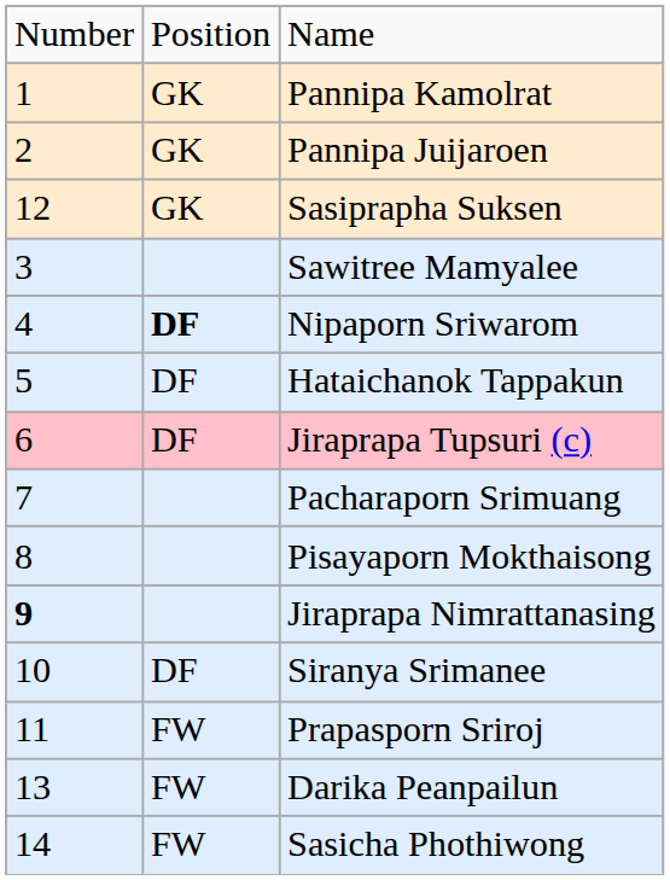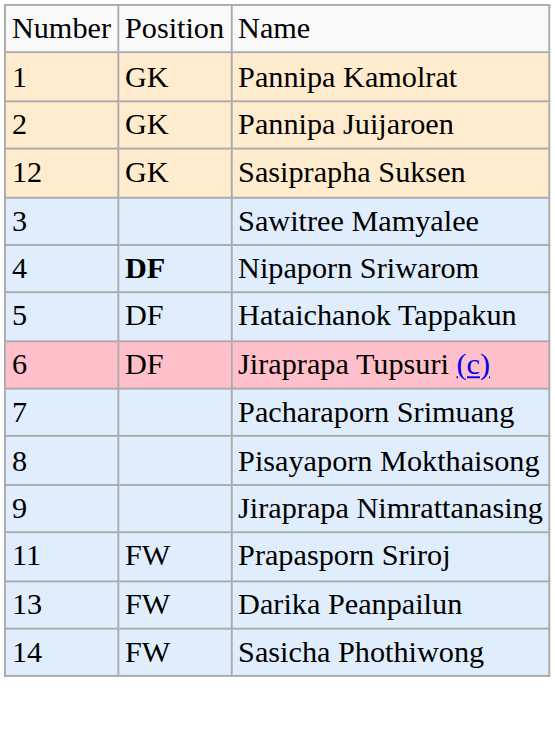 <table class="wikitable">
 <tr>
 <td>Number</td>
 <td>Position</td>
 <td>Name</td>
 </tr>
 <tr bgcolor="#FFECCE">
 <td>1</td>
 <td>GK</td>
 <td>Pannipa Kamolrat</td>
 </tr>
 <tr bgcolor="#FFECCE">
 <td>2</td>
 <td>GK</td>
 <td>Pannipa Juijaroen</td>
 </tr>
 <tr bgcolor="#FFECCE">
 <td>12</td>
 <td>GK</td>
 <td>Sasiprapha Suksen</td>
 </tr>
 <tr bgcolor="#DFEDFD">
 <td>3</td>
 <td></td>
 <td>Sawitree Mamyalee</td>
 </tr>
 <tr bgcolor="#DFEDFD">
 <td>4</td>
 <td><strong>DF</strong></td>
 <td>Nipaporn Sriwarom</td>
 </tr>
 <tr bgcolor="#DFEDFD">
 <td>5</td>
 <td>DF</td>
 <td>Hataichanok Tappakun</td>
 </tr>
 <tr bgcolor="pink">
 <td>6</td>
 <td>DF</td>
 <td>Jiraprapa Tupsuri <a href='#'>(c)</a></td>
 </tr>
 <tr bgcolor="#DFEDFD">
 <td>7</td>
 <td></td>
 <td>Pacharaporn Srimuang</td>
 </tr>
 <tr bgcolor="#DFEDFD">
 <td>8</td>
 <td></td>
 <td>Pisayaporn Mokthaisong</td>
 </tr>
 <tr bgcolor="#DFEDFD">
-<td><strong>9</strong></td>
+<td>9</td>
 <td></td>
 <td>Jiraprapa Nimrattanasing</td>
-</tr>
-<tr bgcolor="#DFEDFD">
-<td>10</td>
-<td>DF</td>
-<td>Siranya Srimanee</td>
 </tr>
 <tr bgcolor="#DFEDFD">
 <td>11</td>
 <td>FW</td>
 <td>Prapasporn Sriroj</td>
 </tr>
 <tr bgcolor="#DFEDFD">
 <td>13</td>
 <td>FW</td>
 <td>Darika Peanpailun</td>
 </tr>
 <tr bgcolor="#DFEDFD">
 <td>14</td>
 <td>FW</td>
 <td>Sasicha Phothiwong</td>
 </tr>
 </table>
